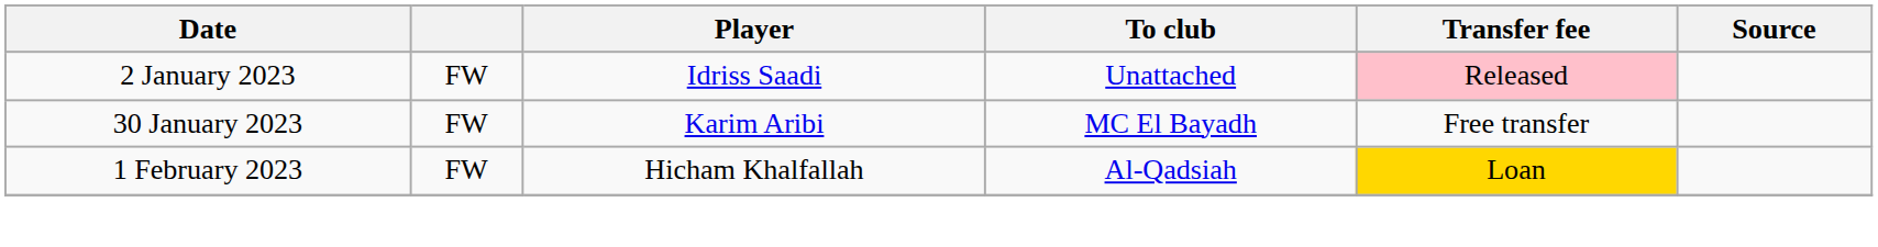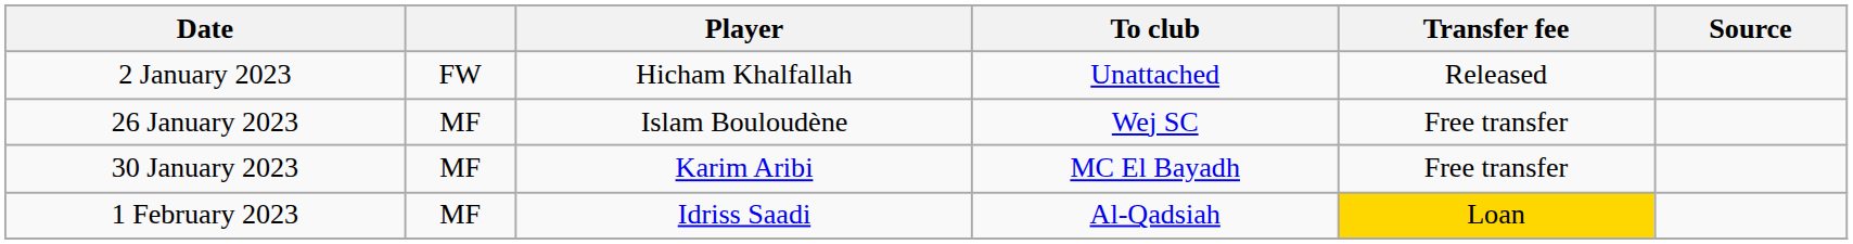 <table class="wikitable sortable" style="width:70%; text-align:center; font-size:85%; text-align:centre;">
 <tr>
 <th>Date</th>
 <th></th>
 <th>Player</th>
 <th>To club</th>
 <th>Transfer fee</th>
 <th>Source</th>
 </tr>
 <tr>
 <td>2 January 2023</td>
 <td>FW</td>
-<td> <a href='#'>Idriss Saadi</a></td>
+<td> Hicham Khalfallah</td>
 <td><a href='#'>Unattached</a></td>
-<td style="background: pink;">Released</td>
+<td>Released</td>
+<td></td>
+</tr>
+<tr>
+<td>26 January 2023</td>
+<td>MF</td>
+<td> Islam Bouloudène</td>
+<td> <a href='#'>Wej SC</a></td>
+<td>Free transfer</td>
 <td></td>
 </tr>
 <tr>
 <td>30 January 2023</td>
-<td>FW</td>
+<td>MF</td>
 <td> <a href='#'>Karim Aribi</a></td>
 <td><a href='#'>MC El Bayadh</a></td>
 <td>Free transfer</td>
 <td></td>
 </tr>
 <tr>
 <td>1 February 2023</td>
-<td>FW</td>
-<td> Hicham Khalfallah</td>
+<td>MF</td>
+<td> <a href='#'>Idriss Saadi</a></td>
 <td> <a href='#'>Al-Qadsiah</a></td>
 <td style="background: gold;">Loan</td>
 <td></td>
 </tr>
 <tr>
 </tr>
 </table>
